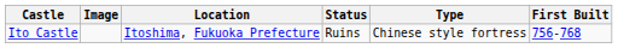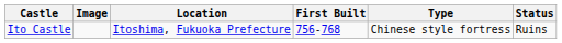 <table class="wikitable sortable">
 <tr>
 <th>Castle</th>
 <th>Image</th>
 <th>Location</th>
+<th data-sort-type=number>First Built</th>
+<th>Type</th>
 <th>Status</th>
-<th>Type</th>
-<th data-sort-type=number>First Built</th>
 </tr>
 <tr>
 <td><a href='#'>Ito Castle</a></td>
 <td></td>
 <td><a href='#'>Itoshima</a>, <a href='#'>Fukuoka Prefecture</a></td>
+<td><a href='#'>756</a>-<a href='#'>768</a></td>
+<td>Chinese style fortress</td>
 <td>Ruins</td>
-<td>Chinese style fortress</td>
-<td><a href='#'>756</a>-<a href='#'>768</a></td>
 </tr>
 </table>
